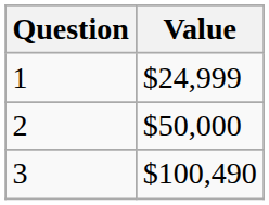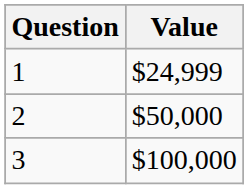 <table class="wikitable" align="right">
 <tr>
 <th>Question</th>
 <th>Value</th>
 </tr>
 <tr>
 <td>1</td>
 <td>$24,999</td>
 </tr>
 <tr>
 <td>2</td>
 <td>$50,000</td>
 </tr>
 <tr>
 <td>3</td>
-<td>$100,490</td>
+<td>$100,000</td>
 </tr>
 </table>
